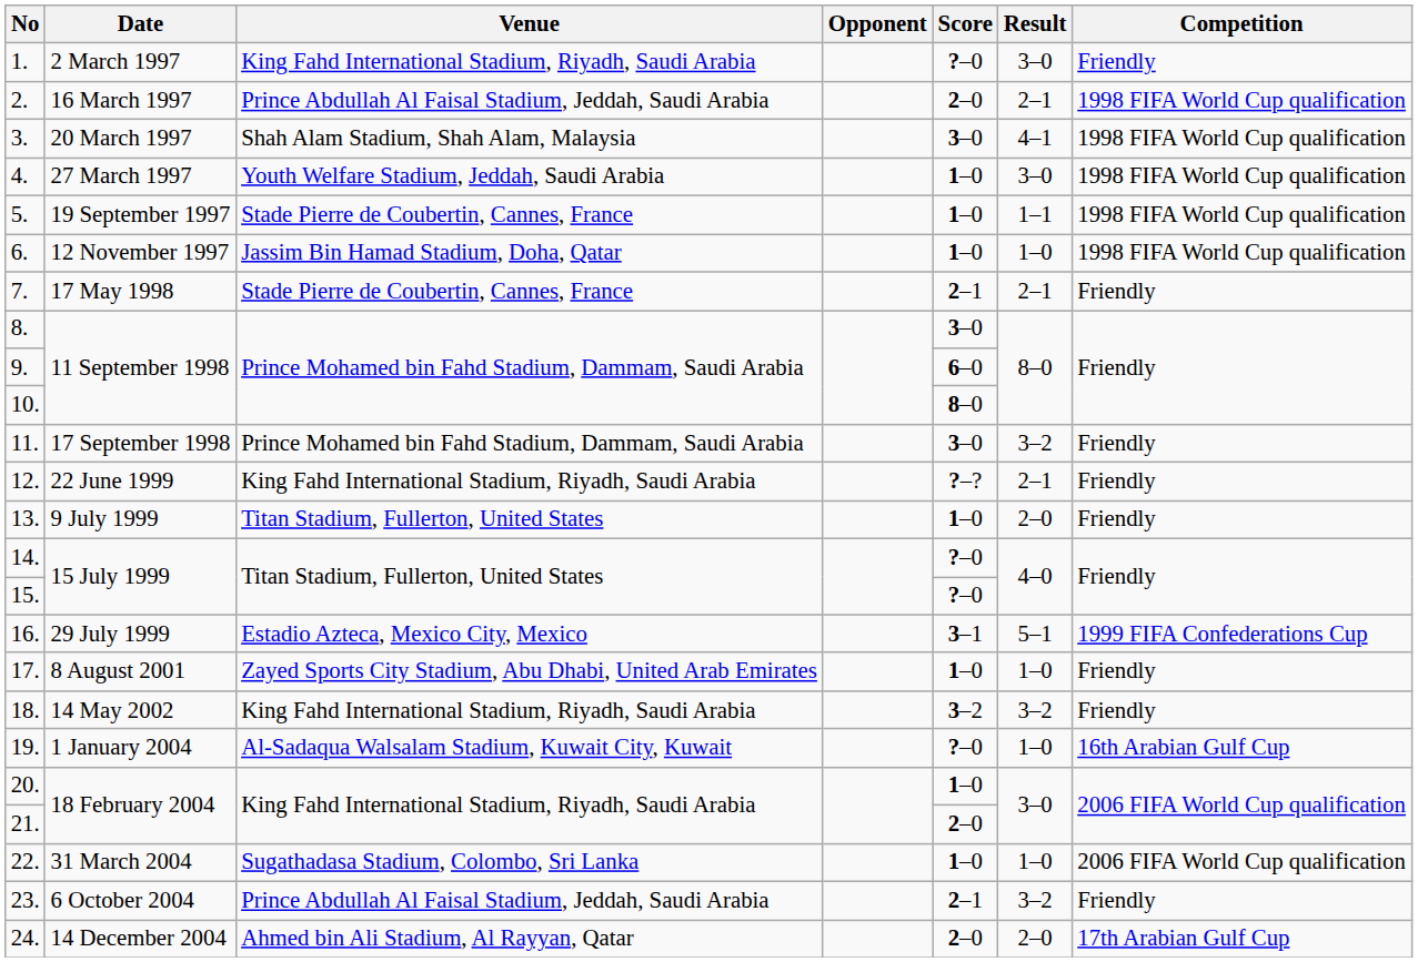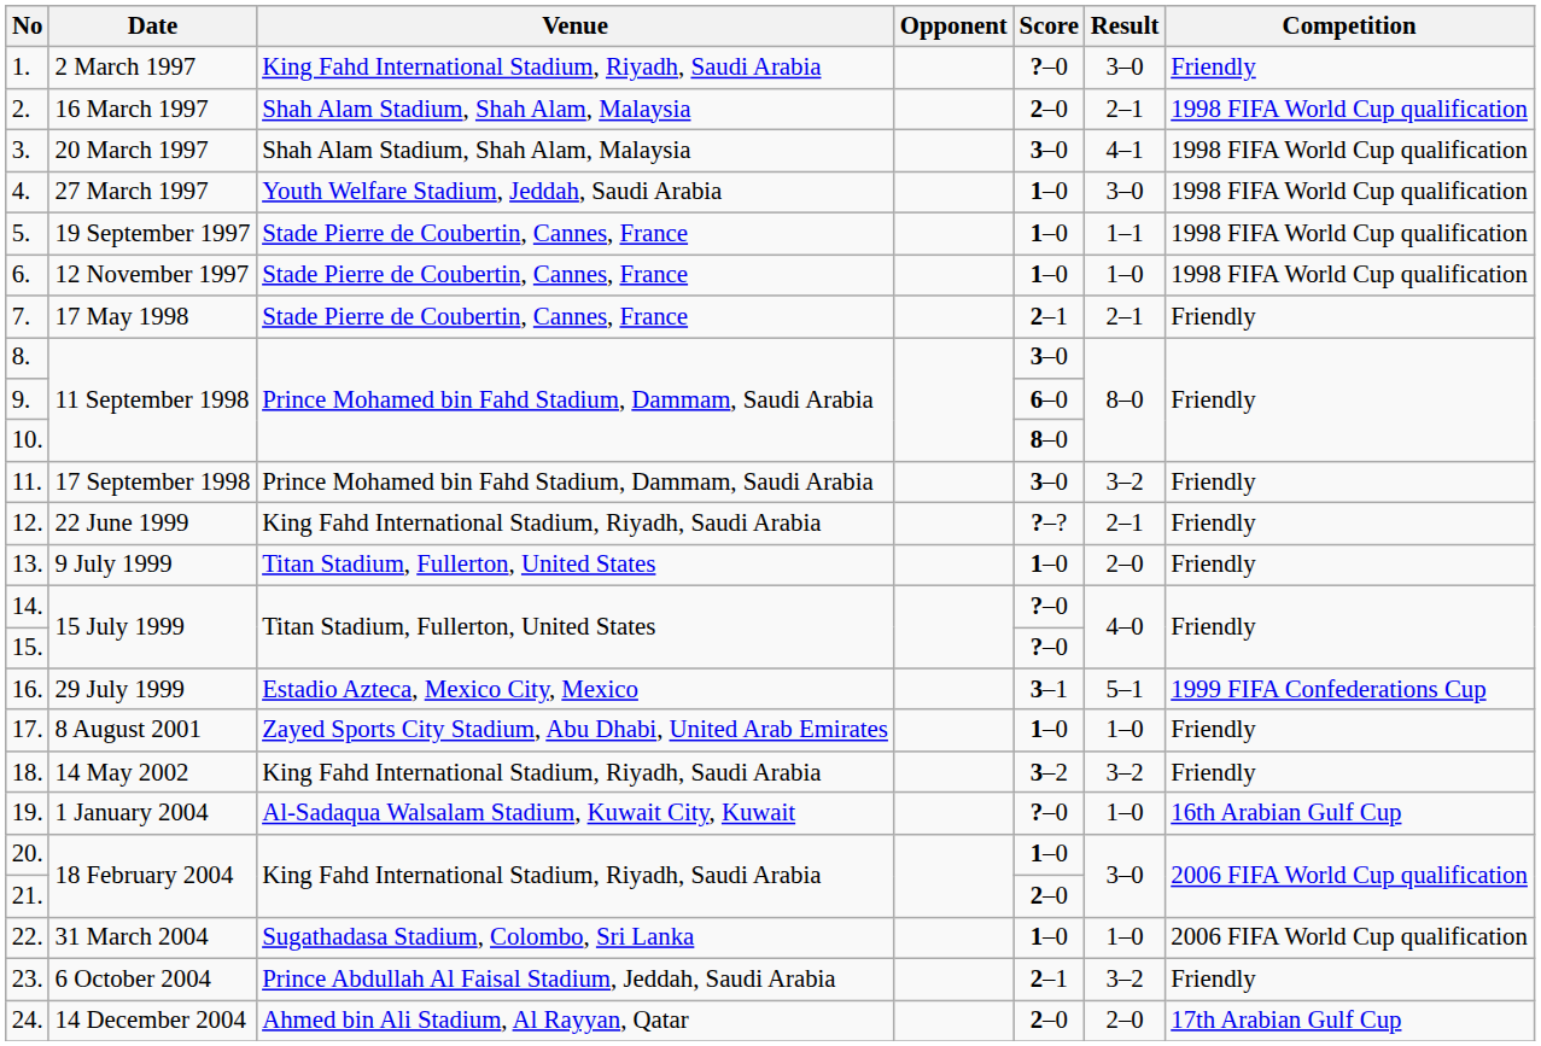 <table class="wikitable" style="font-size:85%;">
 <tr>
 <th>No</th>
 <th>Date</th>
 <th>Venue</th>
 <th>Opponent</th>
 <th>Score</th>
 <th>Result</th>
 <th>Competition</th>
 </tr>
 <tr>
 <td>1.</td>
 <td>2 March 1997</td>
 <td><a href='#'>King Fahd International Stadium</a>, <a href='#'>Riyadh</a>, <a href='#'>Saudi Arabia</a></td>
 <td></td>
 <td align=center><strong>?</strong>–0</td>
 <td align=center>3–0</td>
 <td><a href='#'>Friendly</a></td>
 </tr>
 <tr>
 <td>2.</td>
 <td>16 March 1997</td>
-<td><a href='#'>Prince Abdullah Al Faisal Stadium</a>, Jeddah, Saudi Arabia</td>
+<td><a href='#'>Shah Alam Stadium</a>, <a href='#'>Shah Alam</a>, <a href='#'>Malaysia</a></td>
 <td></td>
 <td align=center><strong>2</strong>–0</td>
 <td align=center>2–1</td>
 <td><a href='#'>1998 FIFA World Cup qualification</a></td>
 </tr>
 <tr>
 <td>3.</td>
 <td>20 March 1997</td>
 <td>Shah Alam Stadium, Shah Alam, Malaysia</td>
 <td></td>
 <td align=center><strong>3</strong>–0</td>
 <td align=center>4–1</td>
 <td>1998 FIFA World Cup qualification</td>
 </tr>
 <tr>
 <td>4.</td>
 <td>27 March 1997</td>
 <td><a href='#'>Youth Welfare Stadium</a>, <a href='#'>Jeddah</a>, Saudi Arabia</td>
 <td></td>
 <td align=center><strong>1</strong>–0</td>
 <td align=center>3–0</td>
 <td>1998 FIFA World Cup qualification</td>
 </tr>
 <tr>
 <td>5.</td>
 <td>19 September 1997</td>
 <td><a href='#'>Stade Pierre de Coubertin</a>, <a href='#'>Cannes</a>, <a href='#'>France</a></td>
 <td></td>
 <td align=center><strong>1</strong>–0</td>
 <td align=center>1–1</td>
 <td>1998 FIFA World Cup qualification</td>
 </tr>
 <tr>
 <td>6.</td>
 <td>12 November 1997</td>
-<td><a href='#'>Jassim Bin Hamad Stadium</a>, <a href='#'>Doha</a>, <a href='#'>Qatar</a></td>
+<td><a href='#'>Stade Pierre de Coubertin</a>, <a href='#'>Cannes</a>, <a href='#'>France</a></td>
 <td></td>
 <td align=center><strong>1</strong>–0</td>
 <td align=center>1–0</td>
 <td>1998 FIFA World Cup qualification</td>
 </tr>
 <tr>
 <td>7.</td>
 <td>17 May 1998</td>
 <td><a href='#'>Stade Pierre de Coubertin</a>, <a href='#'>Cannes</a>, <a href='#'>France</a></td>
 <td></td>
 <td align=center><strong>2</strong>–1</td>
 <td align=center>2–1</td>
 <td>Friendly</td>
 </tr>
 <tr>
 <td>8.</td>
 <td rowspan="3">11 September 1998</td>
 <td rowspan="3"><a href='#'>Prince Mohamed bin Fahd Stadium</a>, <a href='#'>Dammam</a>, Saudi Arabia</td>
 <td rowspan="3"></td>
 <td align=center><strong>3</strong>–0</td>
 <td rowspan="3" style="text-align:center">8–0</td>
 <td rowspan="3">Friendly</td>
 </tr>
 <tr>
 <td>9.</td>
 <td align=center><strong>6</strong>–0</td>
 </tr>
 <tr>
 <td>10.</td>
 <td align=center><strong>8</strong>–0</td>
 </tr>
 <tr>
 <td>11.</td>
 <td>17 September 1998</td>
 <td>Prince Mohamed bin Fahd Stadium, Dammam, Saudi Arabia</td>
 <td></td>
 <td align=center><strong>3</strong>–0</td>
 <td align=center>3–2</td>
 <td>Friendly</td>
 </tr>
 <tr>
 <td>12.</td>
 <td>22 June 1999</td>
 <td>King Fahd International Stadium, Riyadh, Saudi Arabia</td>
 <td></td>
 <td align=center><strong>?</strong>–?</td>
 <td align=center>2–1</td>
 <td>Friendly</td>
 </tr>
 <tr>
 <td>13.</td>
 <td>9 July 1999</td>
 <td><a href='#'>Titan Stadium</a>, <a href='#'>Fullerton</a>, <a href='#'>United States</a></td>
 <td></td>
 <td align=center><strong>1</strong>–0</td>
 <td align=center>2–0</td>
 <td>Friendly</td>
 </tr>
 <tr>
 <td>14.</td>
 <td rowspan="2">15 July 1999</td>
 <td rowspan="2">Titan Stadium, Fullerton, United States</td>
 <td rowspan="2"></td>
 <td align=center><strong>?</strong>–0</td>
 <td rowspan="2" style="text-align:center">4–0</td>
 <td rowspan="2">Friendly</td>
 </tr>
 <tr>
 <td>15.</td>
 <td align=center><strong>?</strong>–0</td>
 </tr>
 <tr>
 <td>16.</td>
 <td>29 July 1999</td>
 <td><a href='#'>Estadio Azteca</a>, <a href='#'>Mexico City</a>, <a href='#'>Mexico</a></td>
 <td></td>
 <td align=center><strong>3</strong>–1</td>
 <td align=center>5–1</td>
 <td><a href='#'>1999 FIFA Confederations Cup</a></td>
 </tr>
 <tr>
 <td>17.</td>
 <td>8 August 2001</td>
 <td><a href='#'>Zayed Sports City Stadium</a>, <a href='#'>Abu Dhabi</a>, <a href='#'>United Arab Emirates</a></td>
 <td></td>
 <td align=center><strong>1</strong>–0</td>
 <td align=center>1–0</td>
 <td>Friendly</td>
 </tr>
 <tr>
 <td>18.</td>
 <td>14 May 2002</td>
 <td>King Fahd International Stadium, Riyadh, Saudi Arabia</td>
 <td></td>
 <td align=center><strong>3</strong>–2</td>
 <td align=center>3–2</td>
 <td>Friendly</td>
 </tr>
 <tr>
 <td>19.</td>
 <td>1 January 2004</td>
 <td><a href='#'>Al-Sadaqua Walsalam Stadium</a>, <a href='#'>Kuwait City</a>, <a href='#'>Kuwait</a></td>
 <td></td>
 <td align=center><strong>?</strong>–0</td>
 <td align=center>1–0</td>
 <td><a href='#'>16th Arabian Gulf Cup</a></td>
 </tr>
 <tr>
 <td>20.</td>
 <td rowspan="2">18 February 2004</td>
 <td rowspan="2">King Fahd International Stadium, Riyadh, Saudi Arabia</td>
 <td rowspan="2"></td>
 <td align=center><strong>1</strong>–0</td>
 <td rowspan="2" style="text-align:center">3–0</td>
 <td rowspan="2"><a href='#'>2006 FIFA World Cup qualification</a></td>
 </tr>
 <tr>
 <td>21.</td>
 <td align=center><strong>2</strong>–0</td>
 </tr>
 <tr>
 <td>22.</td>
 <td>31 March 2004</td>
 <td><a href='#'>Sugathadasa Stadium</a>, <a href='#'>Colombo</a>, <a href='#'>Sri Lanka</a></td>
 <td></td>
 <td align=center><strong>1</strong>–0</td>
 <td align=center>1–0</td>
 <td>2006 FIFA World Cup qualification</td>
 </tr>
 <tr>
 <td>23.</td>
 <td>6 October 2004</td>
 <td><a href='#'>Prince Abdullah Al Faisal Stadium</a>, Jeddah, Saudi Arabia</td>
 <td></td>
 <td align=center><strong>2</strong>–1</td>
 <td align=center>3–2</td>
 <td>Friendly</td>
 </tr>
 <tr>
 <td>24.</td>
 <td>14 December 2004</td>
 <td><a href='#'>Ahmed bin Ali Stadium</a>, <a href='#'>Al Rayyan</a>, Qatar</td>
 <td></td>
 <td align=center><strong>2</strong>–0</td>
 <td align=center>2–0</td>
 <td><a href='#'>17th Arabian Gulf Cup</a></td>
 </tr>
 </table>
